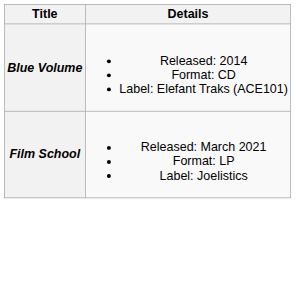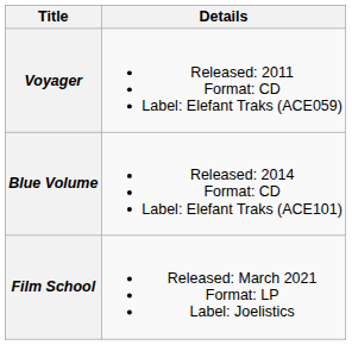 <table class="wikitable plainrowheaders" style="text-align:center;" border="1">
 <tr>
 <th>Title</th>
 <th>Details</th>
+</tr>
+<tr>
+<th scope="row"><em>Voyager</em></th>
+<td><br><ul><li>Released: 2011</li><li>Format: CD</li><li>Label: Elefant Traks (ACE059)</li></ul></td>
 </tr>
 <tr>
 <th scope="row"><em>Blue Volume</em></th>
 <td><br><ul><li>Released: 2014</li><li>Format: CD</li><li>Label: Elefant Traks (ACE101)</li></ul></td>
 </tr>
 <tr>
 <th scope="row"><em>Film School</em></th>
 <td><br><ul><li>Released: March 2021</li><li>Format: LP</li><li>Label: Joelistics</li></ul></td>
 </tr>
 </table>
